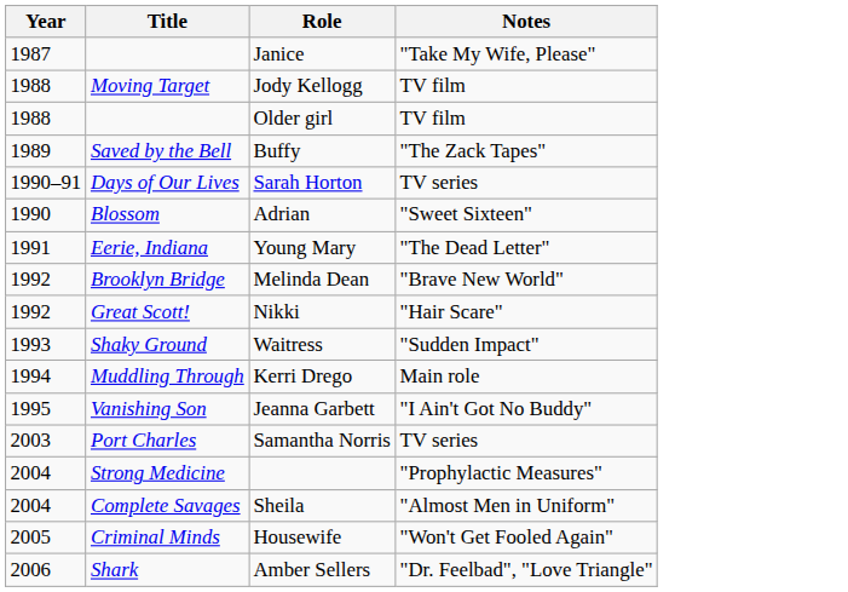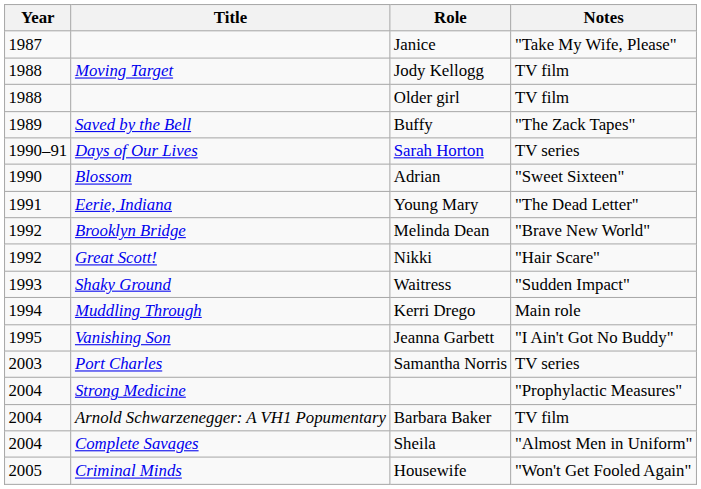 <table class="wikitable sortable">
 <tr>
 <th>Year</th>
 <th>Title</th>
 <th>Role</th>
 <th class="unsortable">Notes</th>
 </tr>
 <tr>
 <td>1987</td>
 <td><em></em></td>
 <td>Janice</td>
 <td>"Take My Wife, Please"</td>
 </tr>
 <tr>
 <td>1988</td>
 <td><em><a href='#'>Moving Target</a></em></td>
 <td>Jody Kellogg</td>
 <td>TV film</td>
 </tr>
 <tr>
 <td>1988</td>
 <td><em></em></td>
 <td>Older girl</td>
 <td>TV film</td>
 </tr>
 <tr>
 <td>1989</td>
 <td><em><a href='#'>Saved by the Bell</a></em></td>
 <td>Buffy</td>
 <td>"The Zack Tapes"</td>
 </tr>
 <tr>
 <td>1990–91</td>
 <td><em><a href='#'>Days of Our Lives</a></em></td>
 <td><a href='#'>Sarah Horton</a></td>
 <td>TV series</td>
 </tr>
 <tr>
 <td>1990</td>
 <td><em><a href='#'>Blossom</a></em></td>
 <td>Adrian</td>
 <td>"Sweet Sixteen"</td>
 </tr>
 <tr>
 <td>1991</td>
 <td><em><a href='#'>Eerie, Indiana</a></em></td>
 <td>Young Mary</td>
 <td>"The Dead Letter"</td>
 </tr>
 <tr>
 <td>1992</td>
 <td><em><a href='#'>Brooklyn Bridge</a></em></td>
 <td>Melinda Dean</td>
 <td>"Brave New World"</td>
 </tr>
 <tr>
 <td>1992</td>
 <td><em><a href='#'>Great Scott!</a></em></td>
 <td>Nikki</td>
 <td>"Hair Scare"</td>
 </tr>
 <tr>
 <td>1993</td>
 <td><em><a href='#'>Shaky Ground</a></em></td>
 <td>Waitress</td>
 <td>"Sudden Impact"</td>
 </tr>
 <tr>
 <td>1994</td>
 <td><em><a href='#'>Muddling Through</a></em></td>
 <td>Kerri Drego</td>
 <td>Main role</td>
 </tr>
 <tr>
 <td>1995</td>
 <td><em><a href='#'>Vanishing Son</a></em></td>
 <td>Jeanna Garbett</td>
 <td>"I Ain't Got No Buddy"</td>
 </tr>
 <tr>
 <td>2003</td>
 <td><em><a href='#'>Port Charles</a></em></td>
 <td>Samantha Norris</td>
 <td>TV series</td>
 </tr>
 <tr>
 <td>2004</td>
 <td><em><a href='#'>Strong Medicine</a></em></td>
 <td></td>
 <td>"Prophylactic Measures"</td>
 </tr>
 <tr>
 <td>2004</td>
+<td><em>Arnold Schwarzenegger: A VH1 Popumentary</em></td>
+<td>Barbara Baker</td>
+<td>TV film</td>
+</tr>
+<tr>
+<td>2004</td>
 <td><em><a href='#'>Complete Savages</a></em></td>
 <td>Sheila</td>
 <td>"Almost Men in Uniform"</td>
 </tr>
 <tr>
 <td>2005</td>
 <td><em><a href='#'>Criminal Minds</a></em></td>
 <td>Housewife</td>
 <td>"Won't Get Fooled Again"</td>
 </tr>
-<tr>
-<td>2006</td>
-<td><em><a href='#'>Shark</a></em></td>
-<td>Amber Sellers</td>
-<td>"Dr. Feelbad", "Love Triangle"</td>
-</tr>
 </table>
